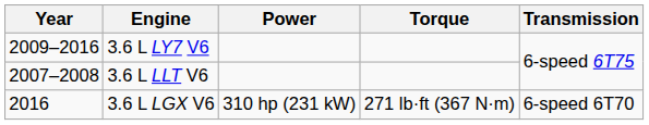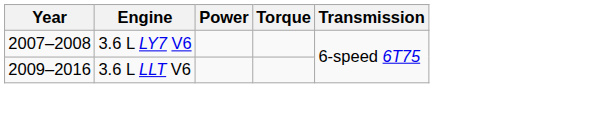 <table class="wikitable">
 <tr>
 <th>Year</th>
 <th>Engine</th>
 <th>Power</th>
 <th>Torque</th>
 <th>Transmission</th>
 </tr>
 <tr>
-<td>2009–2016</td>
+<td>2007–2008</td>
 <td>3.6 L <em><a href='#'>LY7</a></em> <a href='#'>V6</a></td>
 <td></td>
 <td></td>
 <td rowspan="2">6-speed <em><a href='#'>6T75</a></em></td>
 </tr>
 <tr>
-<td>2007–2008</td>
+<td>2009–2016</td>
 <td>3.6 L <em><a href='#'>LLT</a></em> V6</td>
 <td></td>
 <td></td>
 </tr>
-<tr>
-<td>2016</td>
-<td>3.6 L <em>LGX</em> V6</td>
-<td>310 hp (231 kW)</td>
-<td>271 lb·ft (367 N·m)</td>
-<td>6-speed 6T70</td>
-</tr>
 </table>
